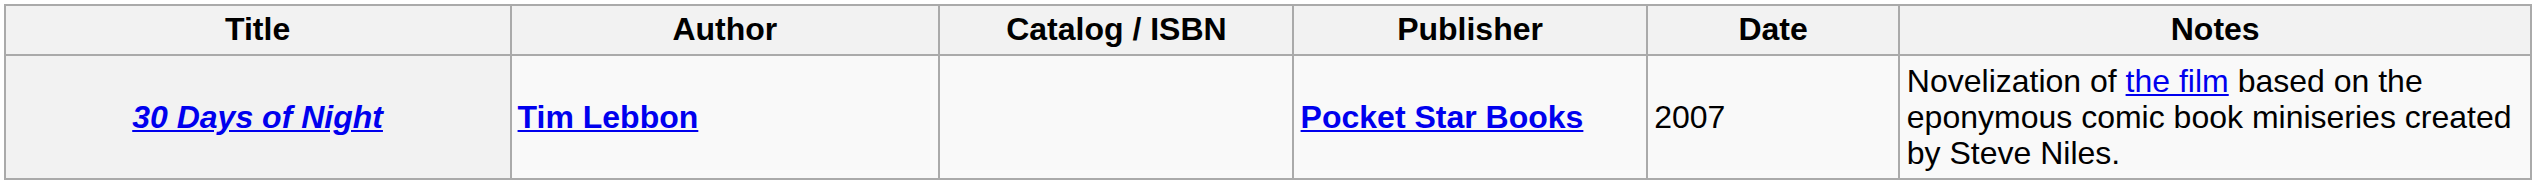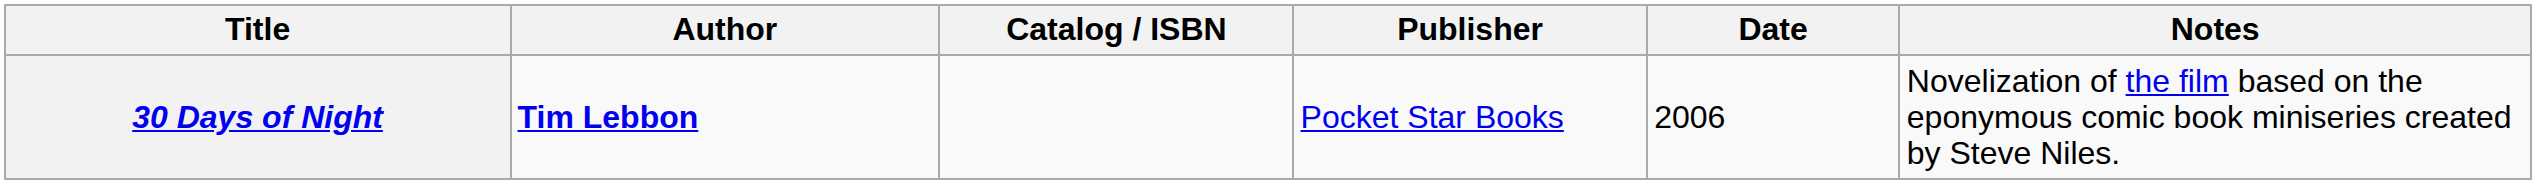 <table class="wikitable sortable" style="width:100%;">
 <tr>
 <th width=20%>Title</th>
 <th width=17%>Author</th>
 <th width=14%>Catalog / ISBN</th>
 <th width=14%>Publisher</th>
 <th width=10%>Date</th>
 <th width=25%>Notes</th>
 </tr>
 <tr>
 <th><em><a href='#'>30 Days of Night</a></em></th>
 <td><strong><a href='#'>Tim Lebbon</a></strong></td>
 <td></td>
-<td><strong><a href='#'>Pocket Star Books</a></strong></td>
-<td>2007</td>
+<td><a href='#'>Pocket Star Books</a></td>
+<td>2006</td>
 <td>Novelization of <a href='#'>the film</a> based on the eponymous comic book miniseries created by Steve Niles.</td>
 </tr>
 </table>
